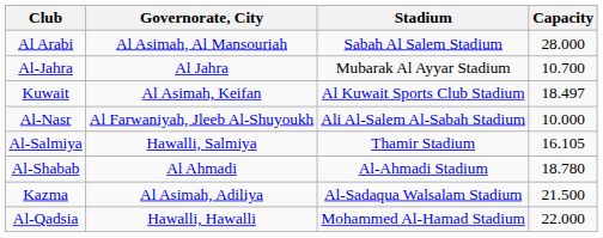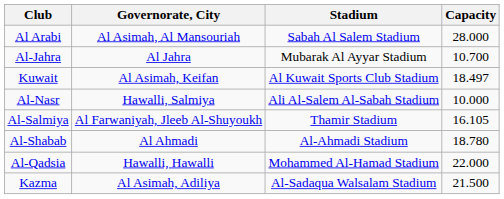 <table class="wikitable" style="text-align: center;">
 <tr>
 <th>Club</th>
 <th>Governorate, City</th>
 <th>Stadium</th>
 <th>Capacity</th>
 </tr>
 <tr>
 <td><a href='#'>Al Arabi</a></td>
 <td><a href='#'>Al Asimah, Al Mansouriah</a></td>
 <td><a href='#'>Sabah Al Salem Stadium</a></td>
 <td>28.000</td>
 </tr>
 <tr>
 <td><a href='#'>Al-Jahra</a></td>
 <td><a href='#'>Al Jahra</a></td>
 <td>Mubarak Al Ayyar Stadium</td>
 <td>10.700</td>
 </tr>
 <tr>
 <td><a href='#'>Kuwait</a></td>
 <td><a href='#'>Al Asimah, Keifan</a></td>
 <td><a href='#'>Al Kuwait Sports Club Stadium</a></td>
 <td>18.497</td>
 </tr>
 <tr>
 <td><a href='#'>Al-Nasr</a></td>
-<td><a href='#'>Al Farwaniyah, Jleeb Al-Shuyoukh</a></td>
+<td><a href='#'>Hawalli, Salmiya</a></td>
 <td><a href='#'>Ali Al-Salem Al-Sabah Stadium</a></td>
 <td>10.000</td>
 </tr>
 <tr>
 <td><a href='#'>Al-Salmiya</a></td>
-<td><a href='#'>Hawalli, Salmiya</a></td>
+<td><a href='#'>Al Farwaniyah, Jleeb Al-Shuyoukh</a></td>
 <td><a href='#'>Thamir Stadium</a></td>
 <td>16.105</td>
 </tr>
 <tr>
 <td><a href='#'>Al-Shabab</a></td>
 <td><a href='#'>Al Ahmadi</a></td>
 <td><a href='#'>Al-Ahmadi Stadium</a></td>
 <td>18.780</td>
 </tr>
 <tr>
+<td><a href='#'>Al-Qadsia</a></td>
+<td><a href='#'>Hawalli, Hawalli</a></td>
+<td><a href='#'>Mohammed Al-Hamad Stadium</a></td>
+<td>22.000</td>
+</tr>
+<tr>
 <td><a href='#'>Kazma</a></td>
 <td><a href='#'>Al Asimah, Adiliya</a></td>
 <td><a href='#'>Al-Sadaqua Walsalam Stadium</a></td>
 <td>21.500</td>
 </tr>
-<tr>
-<td><a href='#'>Al-Qadsia</a></td>
-<td><a href='#'>Hawalli, Hawalli</a></td>
-<td><a href='#'>Mohammed Al-Hamad Stadium</a></td>
-<td>22.000</td>
-</tr>
 </table>
